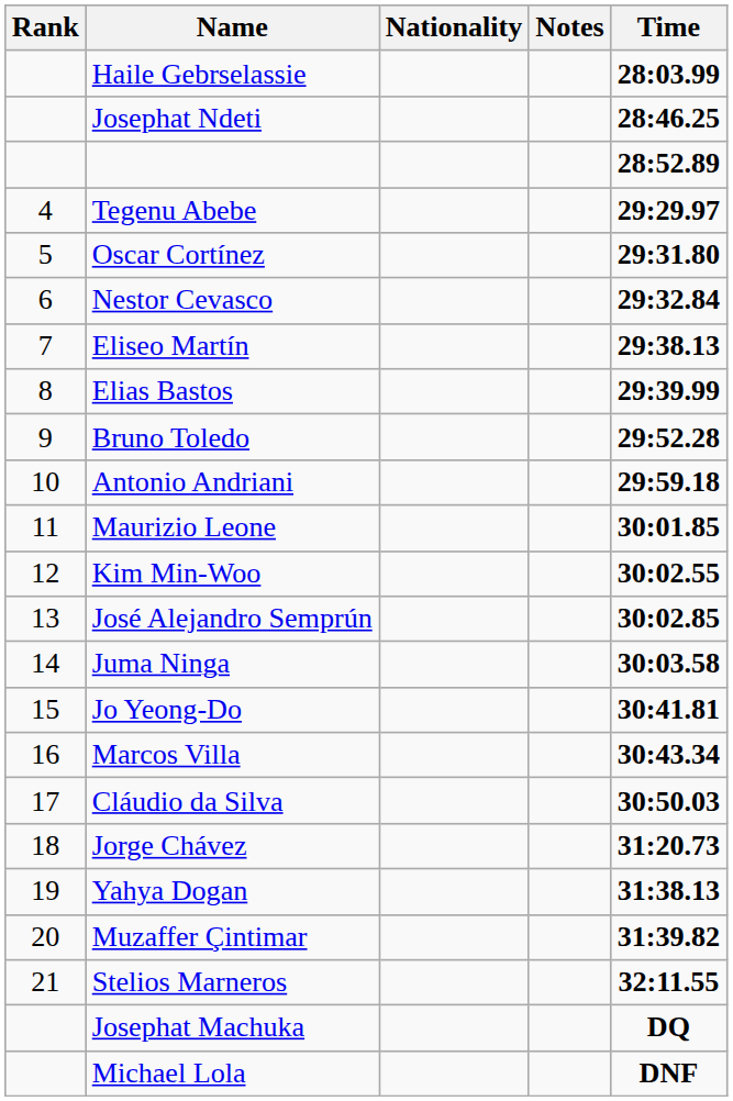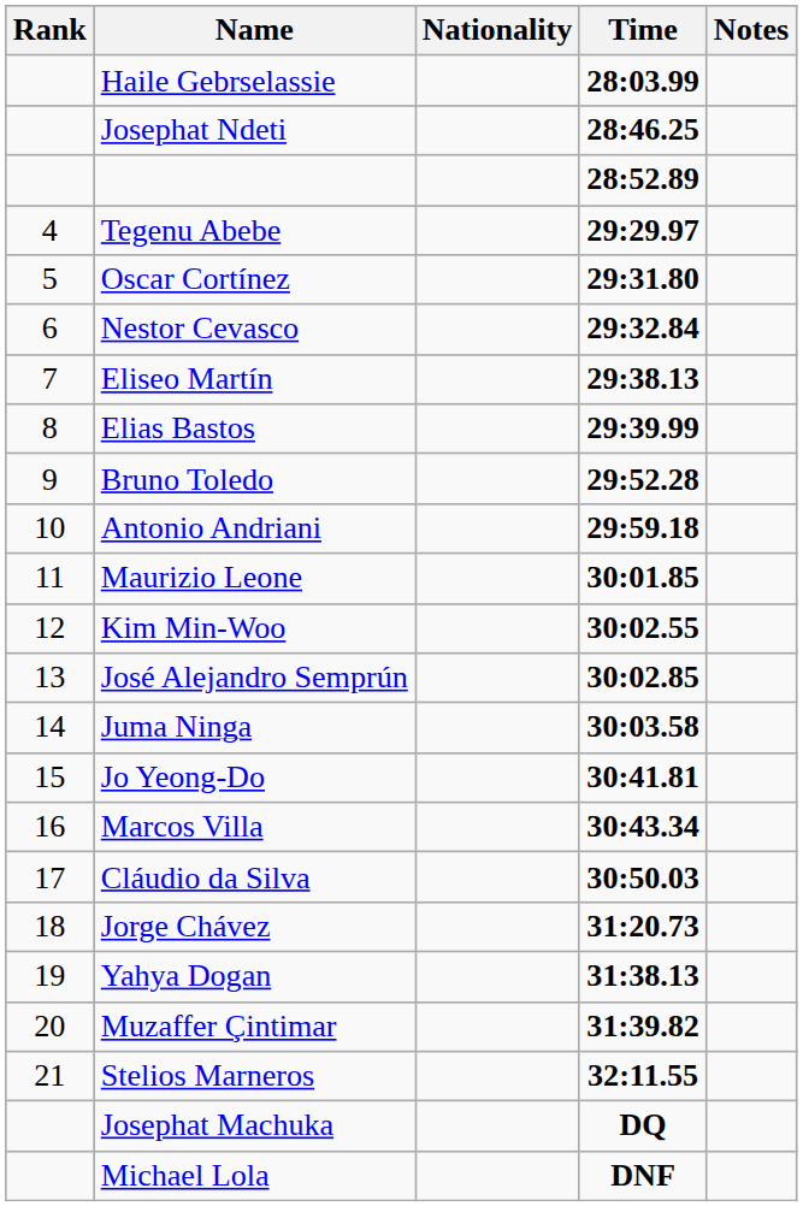 <table class="wikitable sortable" style="text-align:center">
 <tr>
 <th>Rank</th>
 <th>Name</th>
 <th>Nationality</th>
+<th>Time</th>
 <th>Notes</th>
-<th>Time</th>
 </tr>
 <tr>
 <td></td>
 <td align=left><a href='#'>Haile Gebrselassie</a></td>
 <td align=left></td>
+<td><strong>28:03.99</strong></td>
 <td></td>
-<td><strong>28:03.99</strong></td>
 </tr>
 <tr>
 <td></td>
 <td align=left><a href='#'>Josephat Ndeti</a></td>
 <td align=left></td>
+<td><strong>28:46.25</strong></td>
 <td></td>
-<td><strong>28:46.25</strong></td>
 </tr>
 <tr>
 <td></td>
 <td align=left></td>
 <td align="left"></td>
+<td><strong>28:52.89</strong></td>
 <td></td>
-<td><strong>28:52.89</strong></td>
 </tr>
 <tr>
 <td>4</td>
 <td align=left><a href='#'>Tegenu Abebe</a></td>
 <td align=left></td>
+<td><strong>29:29.97</strong></td>
 <td></td>
-<td><strong>29:29.97</strong></td>
 </tr>
 <tr>
 <td>5</td>
 <td align=left><a href='#'>Oscar Cortínez</a></td>
 <td align=left></td>
+<td><strong>29:31.80</strong></td>
 <td></td>
-<td><strong>29:31.80</strong></td>
 </tr>
 <tr>
 <td>6</td>
 <td align=left><a href='#'>Nestor Cevasco</a></td>
 <td align=left></td>
+<td><strong>29:32.84</strong></td>
 <td></td>
-<td><strong>29:32.84</strong></td>
 </tr>
 <tr>
 <td>7</td>
 <td align=left><a href='#'>Eliseo Martín</a></td>
 <td align=left></td>
+<td><strong>29:38.13</strong></td>
 <td></td>
-<td><strong>29:38.13</strong></td>
 </tr>
 <tr>
 <td>8</td>
 <td align=left><a href='#'>Elias Bastos</a></td>
 <td align=left></td>
+<td><strong>29:39.99</strong></td>
 <td></td>
-<td><strong>29:39.99</strong></td>
 </tr>
 <tr>
 <td>9</td>
 <td align=left><a href='#'>Bruno Toledo</a></td>
 <td align=left></td>
+<td><strong>29:52.28</strong></td>
 <td></td>
-<td><strong>29:52.28</strong></td>
 </tr>
 <tr>
 <td>10</td>
 <td align=left><a href='#'>Antonio Andriani</a></td>
 <td align=left></td>
+<td><strong>29:59.18</strong></td>
 <td></td>
-<td><strong>29:59.18</strong></td>
 </tr>
 <tr>
 <td>11</td>
 <td align=left><a href='#'>Maurizio Leone</a></td>
 <td align=left></td>
+<td><strong>30:01.85</strong></td>
 <td></td>
-<td><strong>30:01.85</strong></td>
 </tr>
 <tr>
 <td>12</td>
 <td align=left><a href='#'>Kim Min-Woo</a></td>
 <td align=left></td>
+<td><strong>30:02.55</strong></td>
 <td></td>
-<td><strong>30:02.55</strong></td>
 </tr>
 <tr>
 <td>13</td>
 <td align=left><a href='#'>José Alejandro Semprún</a></td>
 <td align=left></td>
+<td><strong>30:02.85</strong></td>
 <td></td>
-<td><strong>30:02.85</strong></td>
 </tr>
 <tr>
 <td>14</td>
 <td align=left><a href='#'>Juma Ninga</a></td>
 <td align=left></td>
+<td><strong>30:03.58</strong></td>
 <td></td>
-<td><strong>30:03.58</strong></td>
 </tr>
 <tr>
 <td>15</td>
 <td align=left><a href='#'>Jo Yeong-Do</a></td>
 <td align=left></td>
+<td><strong>30:41.81</strong></td>
 <td></td>
-<td><strong>30:41.81</strong></td>
 </tr>
 <tr>
 <td>16</td>
 <td align=left><a href='#'>Marcos Villa</a></td>
 <td align=left></td>
+<td><strong>30:43.34</strong></td>
 <td></td>
-<td><strong>30:43.34</strong></td>
 </tr>
 <tr>
 <td>17</td>
 <td align=left><a href='#'>Cláudio da Silva</a></td>
 <td align=left></td>
+<td><strong>30:50.03</strong></td>
 <td></td>
-<td><strong>30:50.03</strong></td>
 </tr>
 <tr>
 <td>18</td>
 <td align=left><a href='#'>Jorge Chávez</a></td>
 <td align=left></td>
+<td><strong>31:20.73</strong></td>
 <td></td>
-<td><strong>31:20.73</strong></td>
 </tr>
 <tr>
 <td>19</td>
 <td align=left><a href='#'>Yahya Dogan</a></td>
 <td align=left></td>
+<td><strong>31:38.13</strong></td>
 <td></td>
-<td><strong>31:38.13</strong></td>
 </tr>
 <tr>
 <td>20</td>
 <td align=left><a href='#'>Muzaffer Çintimar</a></td>
 <td align=left></td>
+<td><strong>31:39.82</strong></td>
 <td></td>
-<td><strong>31:39.82</strong></td>
 </tr>
 <tr>
 <td>21</td>
 <td align=left><a href='#'>Stelios Marneros</a></td>
 <td align=left></td>
+<td><strong>32:11.55</strong></td>
 <td></td>
-<td><strong>32:11.55</strong></td>
 </tr>
 <tr>
 <td></td>
 <td align=left><a href='#'>Josephat Machuka</a></td>
 <td align=left></td>
+<td><strong>DQ</strong></td>
 <td></td>
-<td><strong>DQ</strong></td>
 </tr>
 <tr>
 <td></td>
 <td align=left><a href='#'>Michael Lola</a></td>
 <td align=left></td>
+<td><strong>DNF</strong></td>
 <td></td>
-<td><strong>DNF</strong></td>
 </tr>
 </table>
